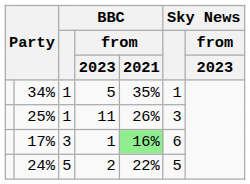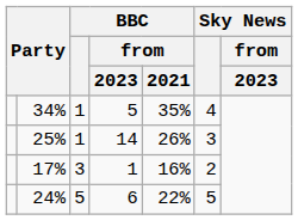 <table class="wikitable" style="float:right; text-align:right; font-size:95%;">
 <tr>
 <th colspan="2" rowspan="3">Party</th>
 <th colspan="3">BBC</th>
 <th colspan="2">Sky News</th>
 </tr>
 <tr>
 <th rowspan="2"></th>
 <th colspan="2"> from</th>
 <th rowspan="2"></th>
 <th colspan="2"> from</th>
 </tr>
 <tr>
 <th>2023</th>
 <th>2021</th>
 <th>2023</th>
 </tr>
 <tr>
 <td></td>
 <td>34%</td>
 <td> 1</td>
 <td> 5</td>
 <td>35%</td>
-<td> 1</td>
+<td> 4</td>
 </tr>
 <tr>
 <td></td>
 <td>25%</td>
 <td> 1</td>
-<td> 11</td>
+<td> 14</td>
 <td>26%</td>
 <td> 3</td>
 </tr>
 <tr>
 <td></td>
 <td>17%</td>
 <td> 3</td>
 <td> 1</td>
-<td style="background: lightgreen;">16%</td>
-<td> 6</td>
+<td>16%</td>
+<td> 2</td>
 </tr>
 <tr>
 <td></td>
 <td>24%</td>
 <td> 5</td>
-<td> 2</td>
+<td> 6</td>
 <td>22%</td>
 <td> 5</td>
 </tr>
 </table>
